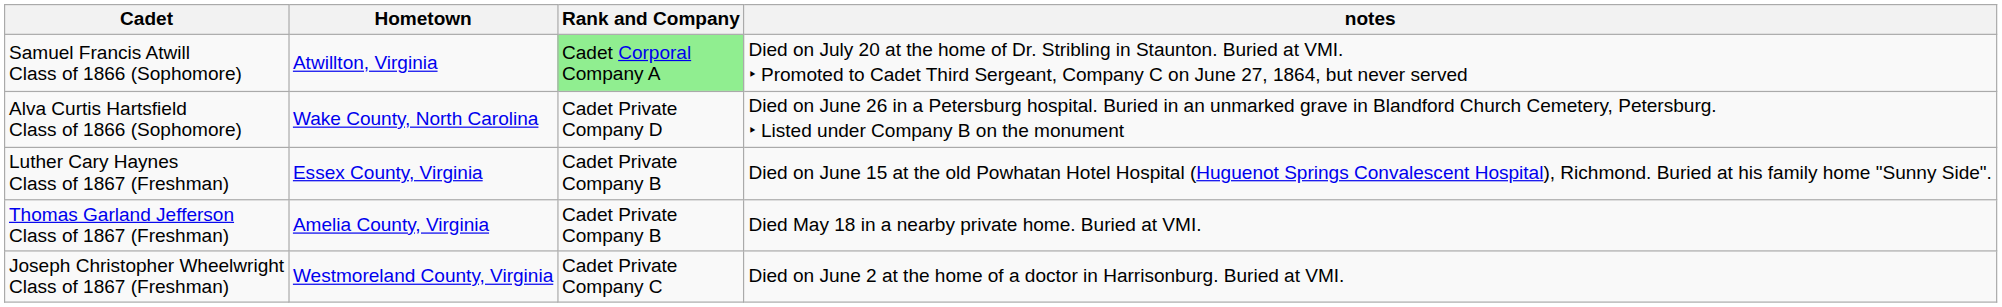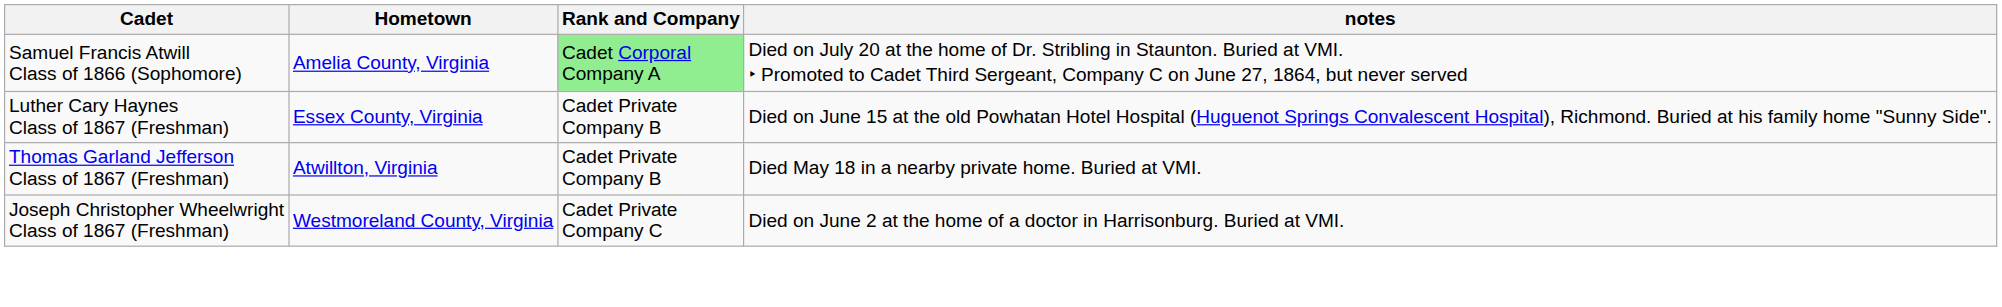 <table class="wikitable">
 <tr>
 <th>Cadet </th>
 <th>Hometown</th>
 <th>Rank and Company</th>
 <th>notes</th>
 </tr>
 <tr>
 <td>Samuel Francis Atwill<br>Class of 1866 (Sophomore)</td>
-<td><a href='#'>Atwillton, Virginia</a></td>
+<td><a href='#'>Amelia County, Virginia</a></td>
 <td style="background: lightgreen;">Cadet <a href='#'>Corporal</a><br>Company A</td>
 <td>Died on July 20 at the home of Dr. Stribling in Staunton. Buried at VMI.<br>‣ Promoted to Cadet Third Sergeant, Company C on June 27, 1864, but never served</td>
-</tr>
-<tr>
-<td>Alva Curtis Hartsfield<br>Class of 1866 (Sophomore)</td>
-<td><a href='#'>Wake County, North Carolina</a></td>
-<td>Cadet Private<br>Company D</td>
-<td>Died on June 26 in a Petersburg hospital. Buried in an unmarked grave in Blandford Church Cemetery, Petersburg.<br>‣ Listed under Company B on the monument</td>
 </tr>
 <tr>
 <td>Luther Cary Haynes<br>Class of 1867 (Freshman)</td>
 <td><a href='#'>Essex County, Virginia</a></td>
 <td>Cadet Private<br>Company B</td>
 <td>Died on June 15 at the old Powhatan Hotel Hospital (<a href='#'>Huguenot Springs Convalescent Hospital</a>), Richmond. Buried at his family home "Sunny Side".</td>
 </tr>
 <tr>
 <td><a href='#'>Thomas Garland Jefferson</a><br>Class of 1867 (Freshman)</td>
-<td><a href='#'>Amelia County, Virginia</a></td>
+<td><a href='#'>Atwillton, Virginia</a></td>
 <td>Cadet Private<br>Company B</td>
 <td>Died May 18 in a nearby private home. Buried at VMI.</td>
 </tr>
 <tr>
 <td>Joseph Christopher Wheelwright<br>Class of 1867 (Freshman)</td>
 <td><a href='#'>Westmoreland County, Virginia</a></td>
 <td>Cadet Private<br>Company C</td>
 <td>Died on June 2 at the home of a doctor in Harrisonburg. Buried at VMI.</td>
 </tr>
 </table>
